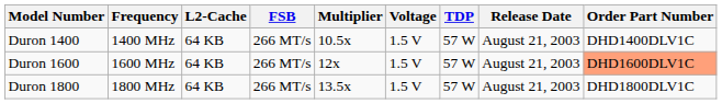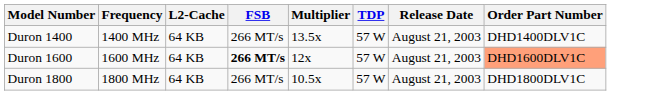 <table class="wikitable">
 <tr>
 <th>Model Number</th>
 <th>Frequency</th>
 <th>L2-Cache</th>
 <th><a href='#'>FSB</a></th>
 <th>Multiplier</th>
-<th>Voltage</th>
 <th><a href='#'>TDP</a></th>
 <th>Release Date</th>
 <th>Order Part Number</th>
 </tr>
 <tr>
 <td>Duron 1400</td>
 <td>1400 MHz</td>
 <td>64 KB</td>
 <td>266 MT/s</td>
-<td>10.5x</td>
-<td>1.5 V</td>
+<td>13.5x</td>
 <td>57 W</td>
 <td>August 21, 2003</td>
 <td>DHD1400DLV1C</td>
 </tr>
 <tr>
 <td>Duron 1600</td>
 <td>1600 MHz</td>
 <td>64 KB</td>
-<td>266 MT/s</td>
+<td><strong>266 MT/s</strong></td>
 <td>12x</td>
-<td>1.5 V</td>
 <td>57 W</td>
 <td>August 21, 2003</td>
 <td style="background: lightsalmon;">DHD1600DLV1C</td>
 </tr>
 <tr>
 <td>Duron 1800</td>
 <td>1800 MHz</td>
 <td>64 KB</td>
 <td>266 MT/s</td>
-<td>13.5x</td>
-<td>1.5 V</td>
+<td>10.5x</td>
 <td>57 W</td>
 <td>August 21, 2003</td>
 <td>DHD1800DLV1C</td>
 </tr>
 </table>
